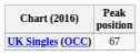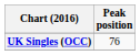 <table class="wikitable sortable plainrowheaders">
 <tr>
 <th>Chart (2016)</th>
 <th>Peak<br>position</th>
 </tr>
 <tr>
 </tr>
 <tr>
 </tr>
 <tr>
 </tr>
 <tr>
 </tr>
 <tr>
 <th scope="row"><a href='#'>UK Singles</a> (<a href='#'>OCC</a>)</th>
-<td style="text-align:center;">67</td>
+<td style="text-align:center;">76</td>
 </tr>
 <tr>
 </tr>
 </table>
